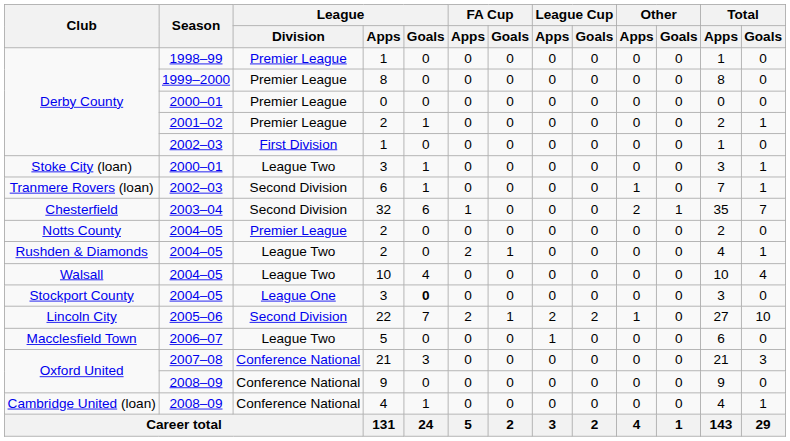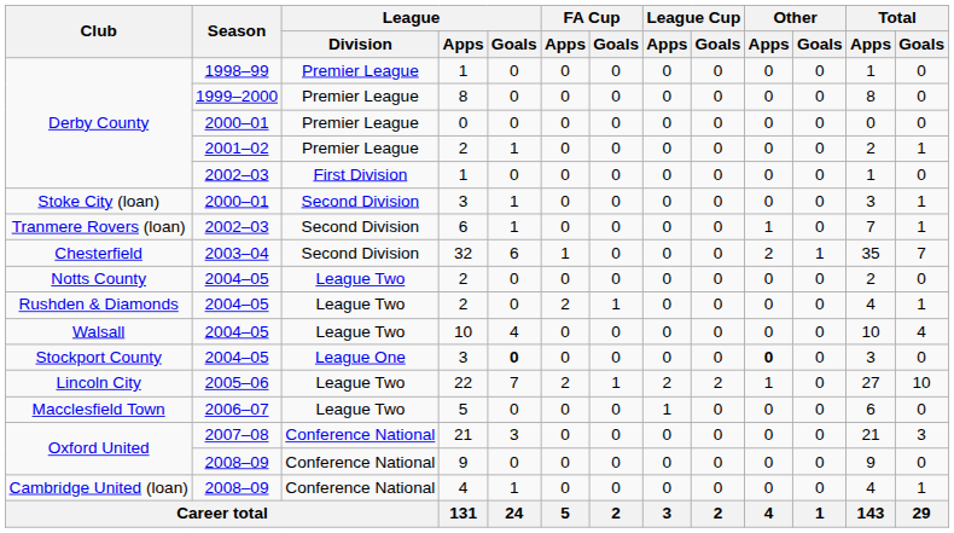 <table class="wikitable" style="text-align:center">
 <tr>
 <th rowspan="2">Club</th>
 <th rowspan="2">Season</th>
 <th colspan="3">League</th>
 <th colspan="2">FA Cup</th>
 <th colspan="2">League Cup</th>
 <th colspan="2">Other</th>
 <th colspan="2">Total</th>
 </tr>
 <tr>
 <th>Division</th>
 <th>Apps</th>
 <th>Goals</th>
 <th>Apps</th>
 <th>Goals</th>
 <th>Apps</th>
 <th>Goals</th>
 <th>Apps</th>
 <th>Goals</th>
 <th>Apps</th>
 <th>Goals</th>
 </tr>
 <tr>
 <td rowspan="5"><a href='#'>Derby County</a></td>
 <td><a href='#'>1998–99</a></td>
 <td><a href='#'>Premier League</a></td>
 <td>1</td>
 <td>0</td>
 <td>0</td>
 <td>0</td>
 <td>0</td>
 <td>0</td>
 <td>0</td>
 <td>0</td>
 <td>1</td>
 <td>0</td>
 </tr>
 <tr>
 <td><a href='#'>1999–2000</a></td>
 <td>Premier League</td>
 <td>8</td>
 <td>0</td>
 <td>0</td>
 <td>0</td>
 <td>0</td>
 <td>0</td>
 <td>0</td>
 <td>0</td>
 <td>8</td>
 <td>0</td>
 </tr>
 <tr>
 <td><a href='#'>2000–01</a></td>
 <td>Premier League</td>
 <td>0</td>
 <td>0</td>
 <td>0</td>
 <td>0</td>
 <td>0</td>
 <td>0</td>
 <td>0</td>
 <td>0</td>
 <td>0</td>
 <td>0</td>
 </tr>
 <tr>
 <td><a href='#'>2001–02</a></td>
 <td>Premier League</td>
 <td>2</td>
 <td>1</td>
 <td>0</td>
 <td>0</td>
 <td>0</td>
 <td>0</td>
 <td>0</td>
 <td>0</td>
 <td>2</td>
 <td>1</td>
 </tr>
 <tr>
 <td><a href='#'>2002–03</a></td>
 <td><a href='#'>First Division</a></td>
 <td>1</td>
 <td>0</td>
 <td>0</td>
 <td>0</td>
 <td>0</td>
 <td>0</td>
 <td>0</td>
 <td>0</td>
 <td>1</td>
 <td>0</td>
 </tr>
 <tr>
 <td><a href='#'>Stoke City</a> (loan)</td>
 <td><a href='#'>2000–01</a></td>
-<td>League Two</td>
+<td><a href='#'>Second Division</a></td>
 <td>3</td>
 <td>1</td>
 <td>0</td>
 <td>0</td>
 <td>0</td>
 <td>0</td>
 <td>0</td>
 <td>0</td>
 <td>3</td>
 <td>1</td>
 </tr>
 <tr>
 <td><a href='#'>Tranmere Rovers</a> (loan)</td>
 <td><a href='#'>2002–03</a></td>
 <td>Second Division</td>
 <td>6</td>
 <td>1</td>
 <td>0</td>
 <td>0</td>
 <td>0</td>
 <td>0</td>
 <td>1</td>
 <td>0</td>
 <td>7</td>
 <td>1</td>
 </tr>
 <tr>
 <td><a href='#'>Chesterfield</a></td>
 <td><a href='#'>2003–04</a></td>
 <td>Second Division</td>
 <td>32</td>
 <td>6</td>
 <td>1</td>
 <td>0</td>
 <td>0</td>
 <td>0</td>
 <td>2</td>
 <td>1</td>
 <td>35</td>
 <td>7</td>
 </tr>
 <tr>
 <td><a href='#'>Notts County</a></td>
 <td><a href='#'>2004–05</a></td>
-<td><a href='#'>Premier League</a></td>
+<td><a href='#'>League Two</a></td>
 <td>2</td>
 <td>0</td>
 <td>0</td>
 <td>0</td>
 <td>0</td>
 <td>0</td>
 <td>0</td>
 <td>0</td>
 <td>2</td>
 <td>0</td>
 </tr>
 <tr>
 <td><a href='#'>Rushden & Diamonds</a></td>
 <td><a href='#'>2004–05</a></td>
 <td>League Two</td>
 <td>2</td>
 <td>0</td>
 <td>2</td>
 <td>1</td>
 <td>0</td>
 <td>0</td>
 <td>0</td>
 <td>0</td>
 <td>4</td>
 <td>1</td>
 </tr>
 <tr>
 <td><a href='#'>Walsall</a></td>
 <td><a href='#'>2004–05</a></td>
 <td>League Two</td>
 <td>10</td>
 <td>4</td>
 <td>0</td>
 <td>0</td>
 <td>0</td>
 <td>0</td>
 <td>0</td>
 <td>0</td>
 <td>10</td>
 <td>4</td>
 </tr>
 <tr>
 <td><a href='#'>Stockport County</a></td>
 <td><a href='#'>2004–05</a></td>
 <td><a href='#'>League One</a></td>
 <td>3</td>
 <td><strong>0</strong></td>
 <td>0</td>
 <td>0</td>
 <td>0</td>
 <td>0</td>
-<td>0</td>
+<td><strong>0</strong></td>
 <td>0</td>
 <td>3</td>
 <td>0</td>
 </tr>
 <tr>
 <td><a href='#'>Lincoln City</a></td>
 <td><a href='#'>2005–06</a></td>
-<td><a href='#'>Second Division</a></td>
+<td>League Two</td>
 <td>22</td>
 <td>7</td>
 <td>2</td>
 <td>1</td>
 <td>2</td>
 <td>2</td>
 <td>1</td>
 <td>0</td>
 <td>27</td>
 <td>10</td>
 </tr>
 <tr>
 <td><a href='#'>Macclesfield Town</a></td>
 <td><a href='#'>2006–07</a></td>
 <td>League Two</td>
 <td>5</td>
 <td>0</td>
 <td>0</td>
 <td>0</td>
 <td>1</td>
 <td>0</td>
 <td>0</td>
 <td>0</td>
 <td>6</td>
 <td>0</td>
 </tr>
 <tr>
 <td rowspan="2"><a href='#'>Oxford United</a></td>
 <td><a href='#'>2007–08</a></td>
 <td><a href='#'>Conference National</a></td>
 <td>21</td>
 <td>3</td>
 <td>0</td>
 <td>0</td>
 <td>0</td>
 <td>0</td>
 <td>0</td>
 <td>0</td>
 <td>21</td>
 <td>3</td>
 </tr>
 <tr>
 <td><a href='#'>2008–09</a></td>
 <td>Conference National</td>
 <td>9</td>
 <td>0</td>
 <td>0</td>
 <td>0</td>
 <td>0</td>
 <td>0</td>
 <td>0</td>
 <td>0</td>
 <td>9</td>
 <td>0</td>
 </tr>
 <tr>
 <td><a href='#'>Cambridge United</a> (loan)</td>
 <td><a href='#'>2008–09</a></td>
 <td>Conference National</td>
 <td>4</td>
 <td>1</td>
 <td>0</td>
 <td>0</td>
 <td>0</td>
 <td>0</td>
 <td>0</td>
 <td>0</td>
 <td>4</td>
 <td>1</td>
 </tr>
 <tr>
 <th colspan="3">Career total</th>
 <th>131</th>
 <th>24</th>
 <th>5</th>
 <th>2</th>
 <th>3</th>
 <th>2</th>
 <th>4</th>
 <th>1</th>
 <th>143</th>
 <th>29</th>
 </tr>
 </table>
